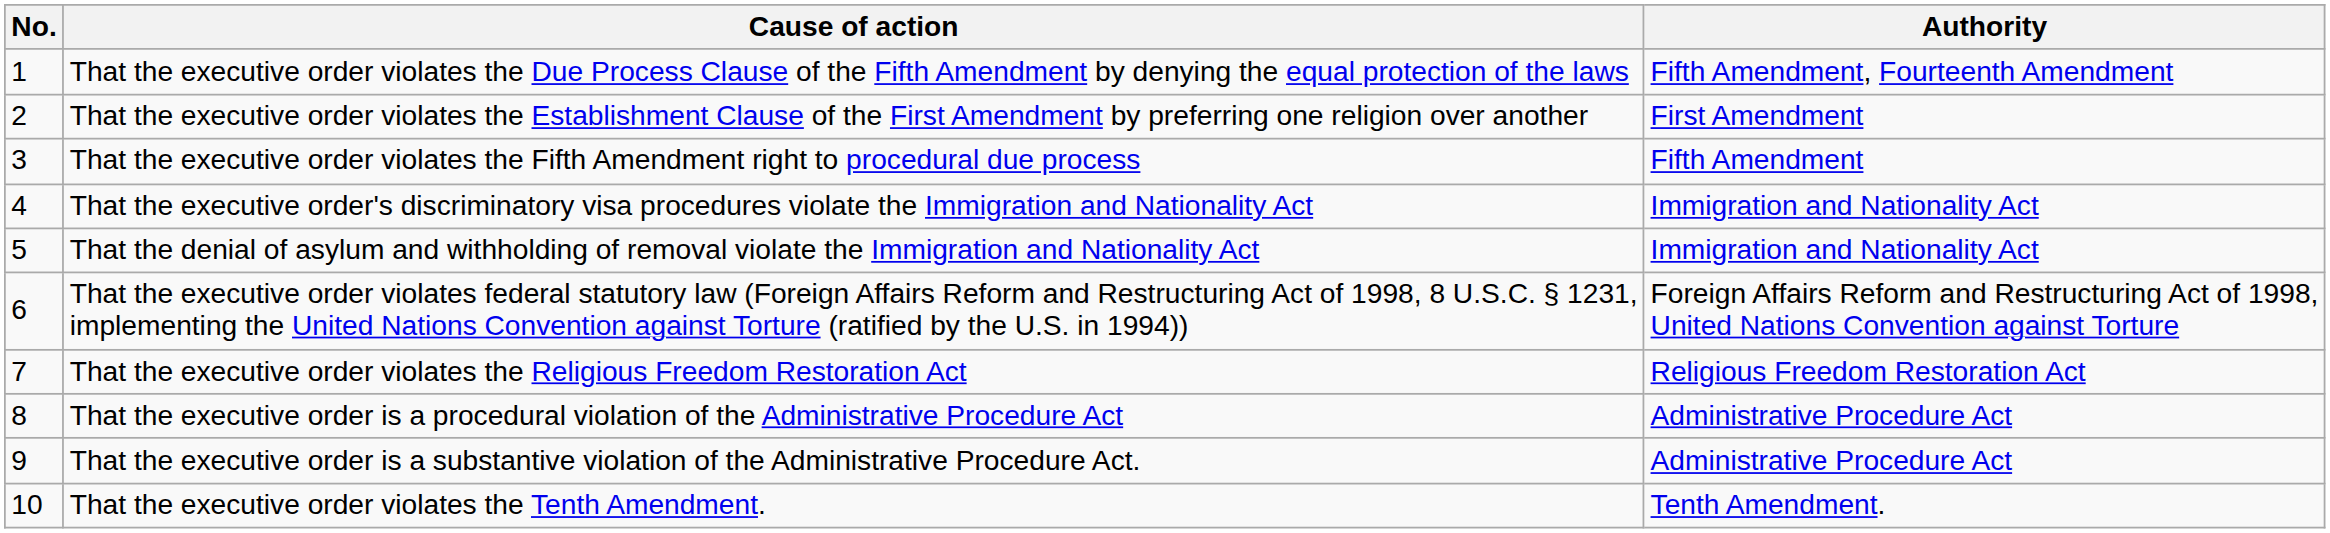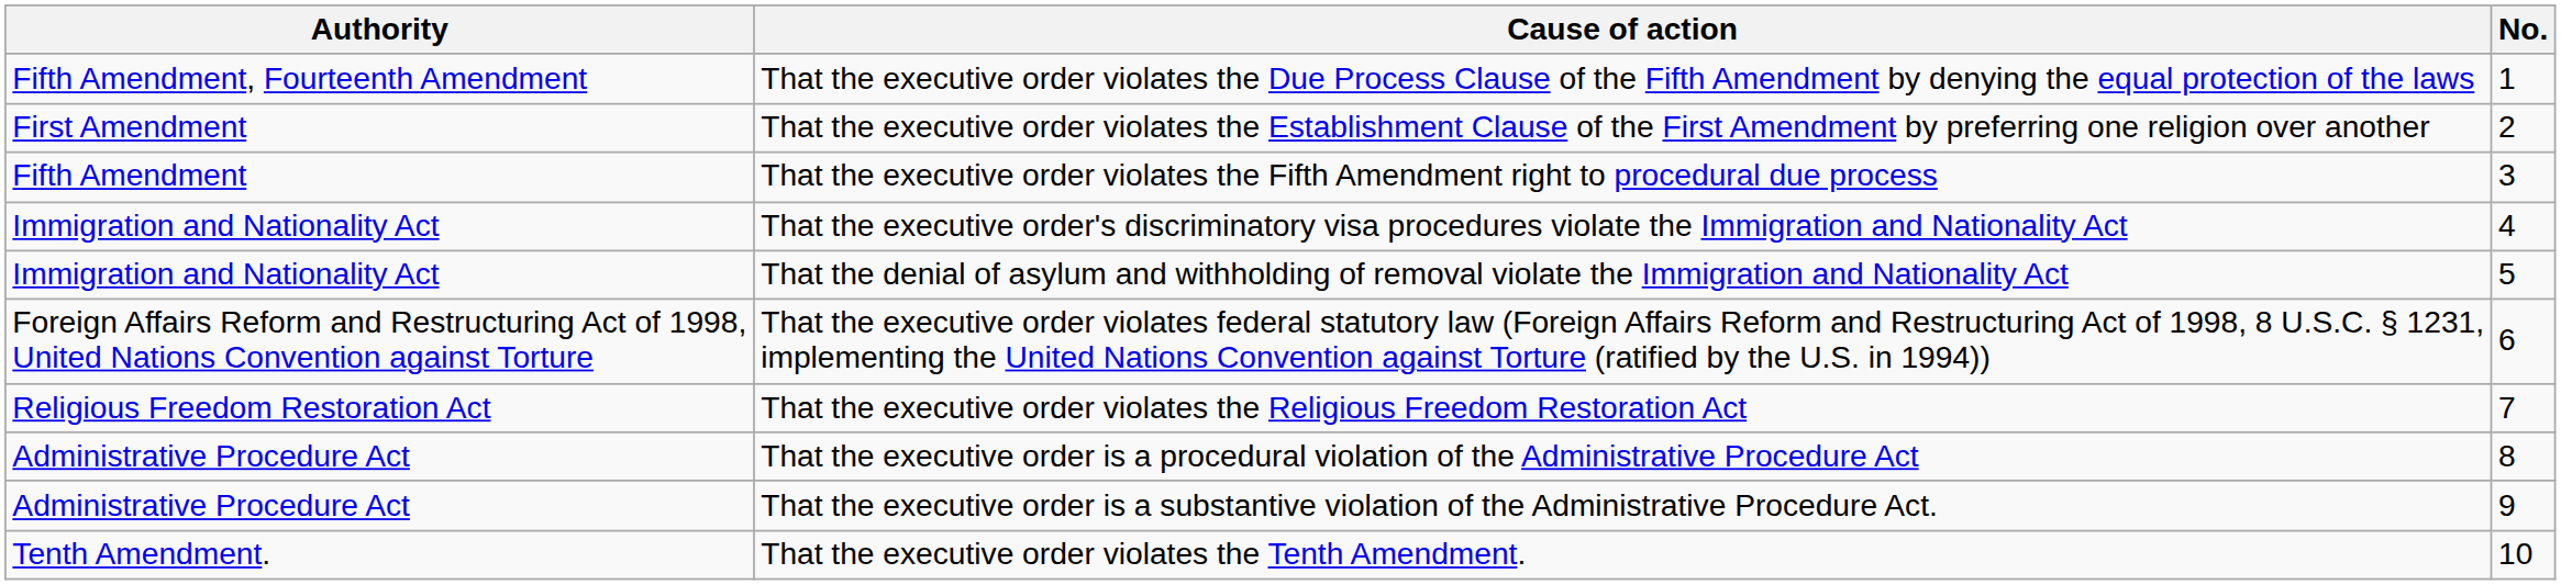 <table class="wikitable">
 <tr>
+<th>Authority</th>
+<th>Cause of action</th>
 <th>No.</th>
-<th>Cause of action</th>
-<th>Authority</th>
 </tr>
 <tr>
+<td><a href='#'>Fifth Amendment</a>, <a href='#'>Fourteenth Amendment</a></td>
+<td>That the executive order violates the <a href='#'>Due Process Clause</a> of the <a href='#'>Fifth Amendment</a> by denying the <a href='#'>equal protection of the laws</a></td>
 <td>1</td>
-<td>That the executive order violates the <a href='#'>Due Process Clause</a> of the <a href='#'>Fifth Amendment</a> by denying the <a href='#'>equal protection of the laws</a></td>
-<td><a href='#'>Fifth Amendment</a>, <a href='#'>Fourteenth Amendment</a></td>
 </tr>
 <tr>
+<td><a href='#'>First Amendment</a></td>
+<td>That the executive order violates the <a href='#'>Establishment Clause</a> of the <a href='#'>First Amendment</a> by preferring one religion over another</td>
 <td>2</td>
-<td>That the executive order violates the <a href='#'>Establishment Clause</a> of the <a href='#'>First Amendment</a> by preferring one religion over another</td>
-<td><a href='#'>First Amendment</a></td>
 </tr>
 <tr>
+<td><a href='#'>Fifth Amendment</a></td>
+<td>That the executive order violates the Fifth Amendment right to <a href='#'>procedural due process</a></td>
 <td>3</td>
-<td>That the executive order violates the Fifth Amendment right to <a href='#'>procedural due process</a></td>
-<td><a href='#'>Fifth Amendment</a></td>
 </tr>
 <tr>
+<td><a href='#'>Immigration and Nationality Act</a></td>
+<td>That the executive order's discriminatory visa procedures violate the <a href='#'>Immigration and Nationality Act</a></td>
 <td>4</td>
-<td>That the executive order's discriminatory visa procedures violate the <a href='#'>Immigration and Nationality Act</a></td>
-<td><a href='#'>Immigration and Nationality Act</a></td>
 </tr>
 <tr>
+<td><a href='#'>Immigration and Nationality Act</a></td>
+<td>That the denial of asylum and withholding of removal violate the <a href='#'>Immigration and Nationality Act</a></td>
 <td>5</td>
-<td>That the denial of asylum and withholding of removal violate the <a href='#'>Immigration and Nationality Act</a></td>
-<td><a href='#'>Immigration and Nationality Act</a></td>
 </tr>
 <tr>
+<td>Foreign Affairs Reform and Restructuring Act of 1998,<br><a href='#'>United Nations Convention against Torture</a></td>
+<td>That the executive order violates federal statutory law (Foreign Affairs Reform and Restructuring Act of 1998, 8 U.S.C. § 1231,<br>implementing the <a href='#'>United Nations Convention against Torture</a> (ratified by the U.S. in 1994))</td>
 <td>6</td>
-<td>That the executive order violates federal statutory law (Foreign Affairs Reform and Restructuring Act of 1998, 8 U.S.C. § 1231,<br>implementing the <a href='#'>United Nations Convention against Torture</a> (ratified by the U.S. in 1994))</td>
-<td>Foreign Affairs Reform and Restructuring Act of 1998,<br><a href='#'>United Nations Convention against Torture</a></td>
 </tr>
 <tr>
+<td><a href='#'>Religious Freedom Restoration Act</a></td>
+<td>That the executive order violates the <a href='#'>Religious Freedom Restoration Act</a></td>
 <td>7</td>
-<td>That the executive order violates the <a href='#'>Religious Freedom Restoration Act</a></td>
-<td><a href='#'>Religious Freedom Restoration Act</a></td>
 </tr>
 <tr>
+<td><a href='#'>Administrative Procedure Act</a></td>
+<td>That the executive order is a procedural violation of the <a href='#'>Administrative Procedure Act</a></td>
 <td>8</td>
-<td>That the executive order is a procedural violation of the <a href='#'>Administrative Procedure Act</a></td>
-<td><a href='#'>Administrative Procedure Act</a></td>
 </tr>
 <tr>
+<td><a href='#'>Administrative Procedure Act</a></td>
+<td>That the executive order is a substantive violation of the Administrative Procedure Act.</td>
 <td>9</td>
-<td>That the executive order is a substantive violation of the Administrative Procedure Act.</td>
-<td><a href='#'>Administrative Procedure Act</a></td>
 </tr>
 <tr>
+<td><a href='#'>Tenth Amendment</a>.</td>
+<td>That the executive order violates the <a href='#'>Tenth Amendment</a>.</td>
 <td>10</td>
-<td>That the executive order violates the <a href='#'>Tenth Amendment</a>.</td>
-<td><a href='#'>Tenth Amendment</a>.</td>
 </tr>
 </table>
